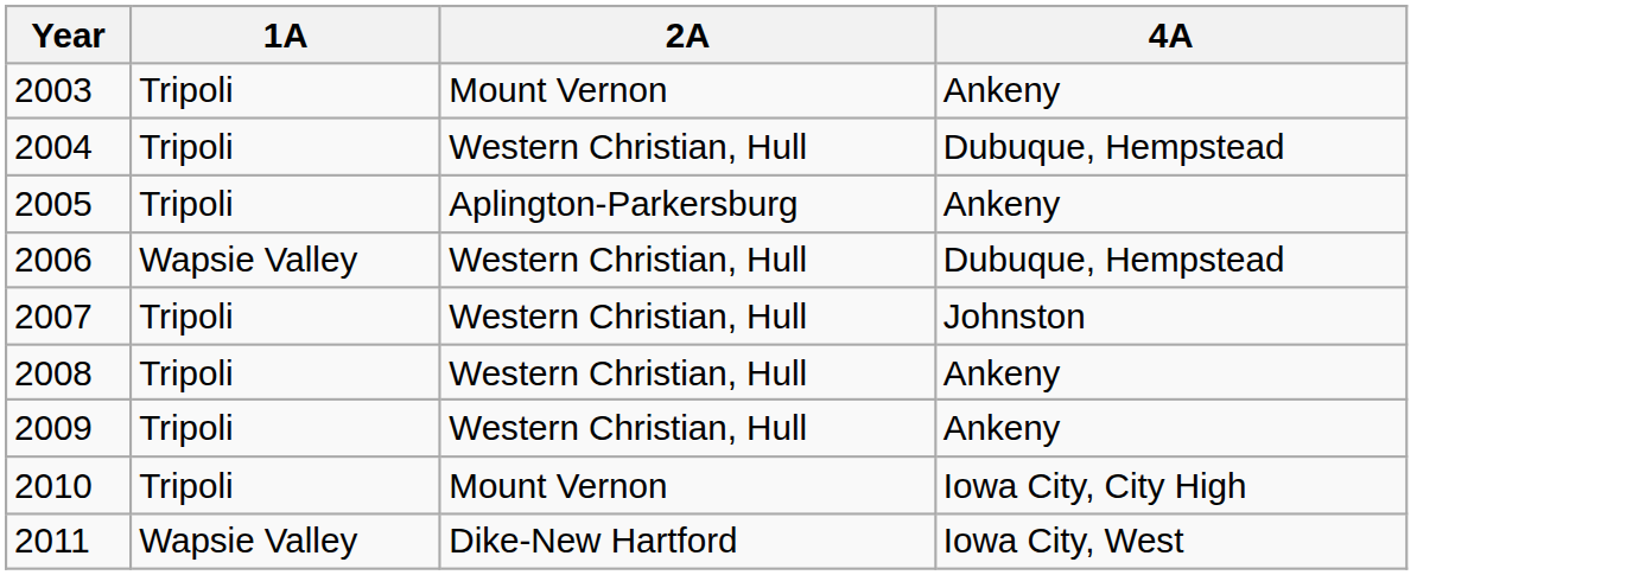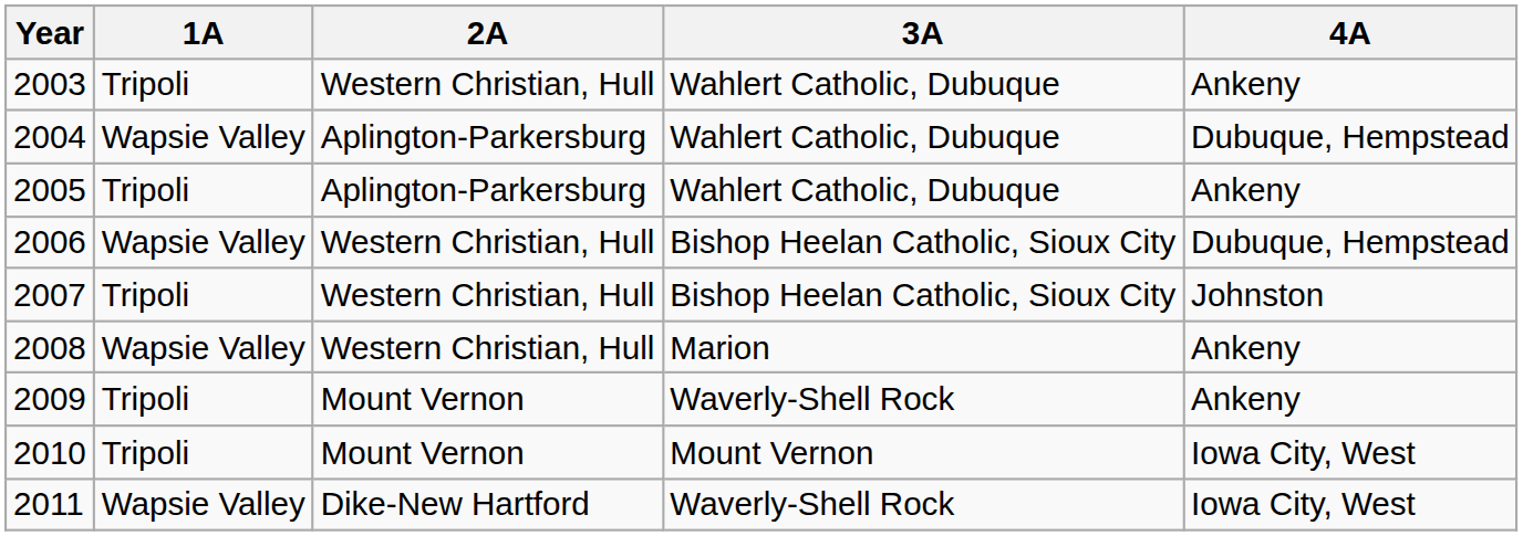 <table class="wikitable collapsible collapsed" style="font-size:88%; min-width:40em">
 <tr>
 <th>Year</th>
 <th>1A</th>
 <th>2A</th>
+<th>3A</th>
 <th>4A</th>
 </tr>
 <tr>
 <td>2003</td>
 <td>Tripoli</td>
-<td>Mount Vernon</td>
+<td>Western Christian, Hull</td>
+<td>Wahlert Catholic, Dubuque</td>
 <td>Ankeny</td>
 </tr>
 <tr>
 <td>2004</td>
-<td>Tripoli</td>
-<td>Western Christian, Hull</td>
+<td>Wapsie Valley</td>
+<td>Aplington-Parkersburg</td>
+<td>Wahlert Catholic, Dubuque</td>
 <td>Dubuque, Hempstead</td>
 </tr>
 <tr>
 <td>2005</td>
 <td>Tripoli</td>
 <td>Aplington-Parkersburg</td>
+<td>Wahlert Catholic, Dubuque</td>
 <td>Ankeny</td>
 </tr>
 <tr>
 <td>2006</td>
 <td>Wapsie Valley</td>
 <td>Western Christian, Hull</td>
+<td>Bishop Heelan Catholic, Sioux City</td>
 <td>Dubuque, Hempstead</td>
 </tr>
 <tr>
 <td>2007</td>
 <td>Tripoli</td>
 <td>Western Christian, Hull</td>
+<td>Bishop Heelan Catholic, Sioux City</td>
 <td>Johnston</td>
 </tr>
 <tr>
 <td>2008</td>
-<td>Tripoli</td>
+<td>Wapsie Valley</td>
 <td>Western Christian, Hull</td>
+<td>Marion</td>
 <td>Ankeny</td>
 </tr>
 <tr>
 <td>2009</td>
 <td>Tripoli</td>
-<td>Western Christian, Hull</td>
+<td>Mount Vernon</td>
+<td>Waverly-Shell Rock</td>
 <td>Ankeny</td>
 </tr>
 <tr>
 <td>2010</td>
 <td>Tripoli</td>
 <td>Mount Vernon</td>
-<td>Iowa City, City High</td>
+<td>Mount Vernon</td>
+<td>Iowa City, West</td>
 </tr>
 <tr>
 <td>2011</td>
 <td>Wapsie Valley</td>
 <td>Dike-New Hartford</td>
+<td>Waverly-Shell Rock</td>
 <td>Iowa City, West</td>
 </tr>
 </table>
